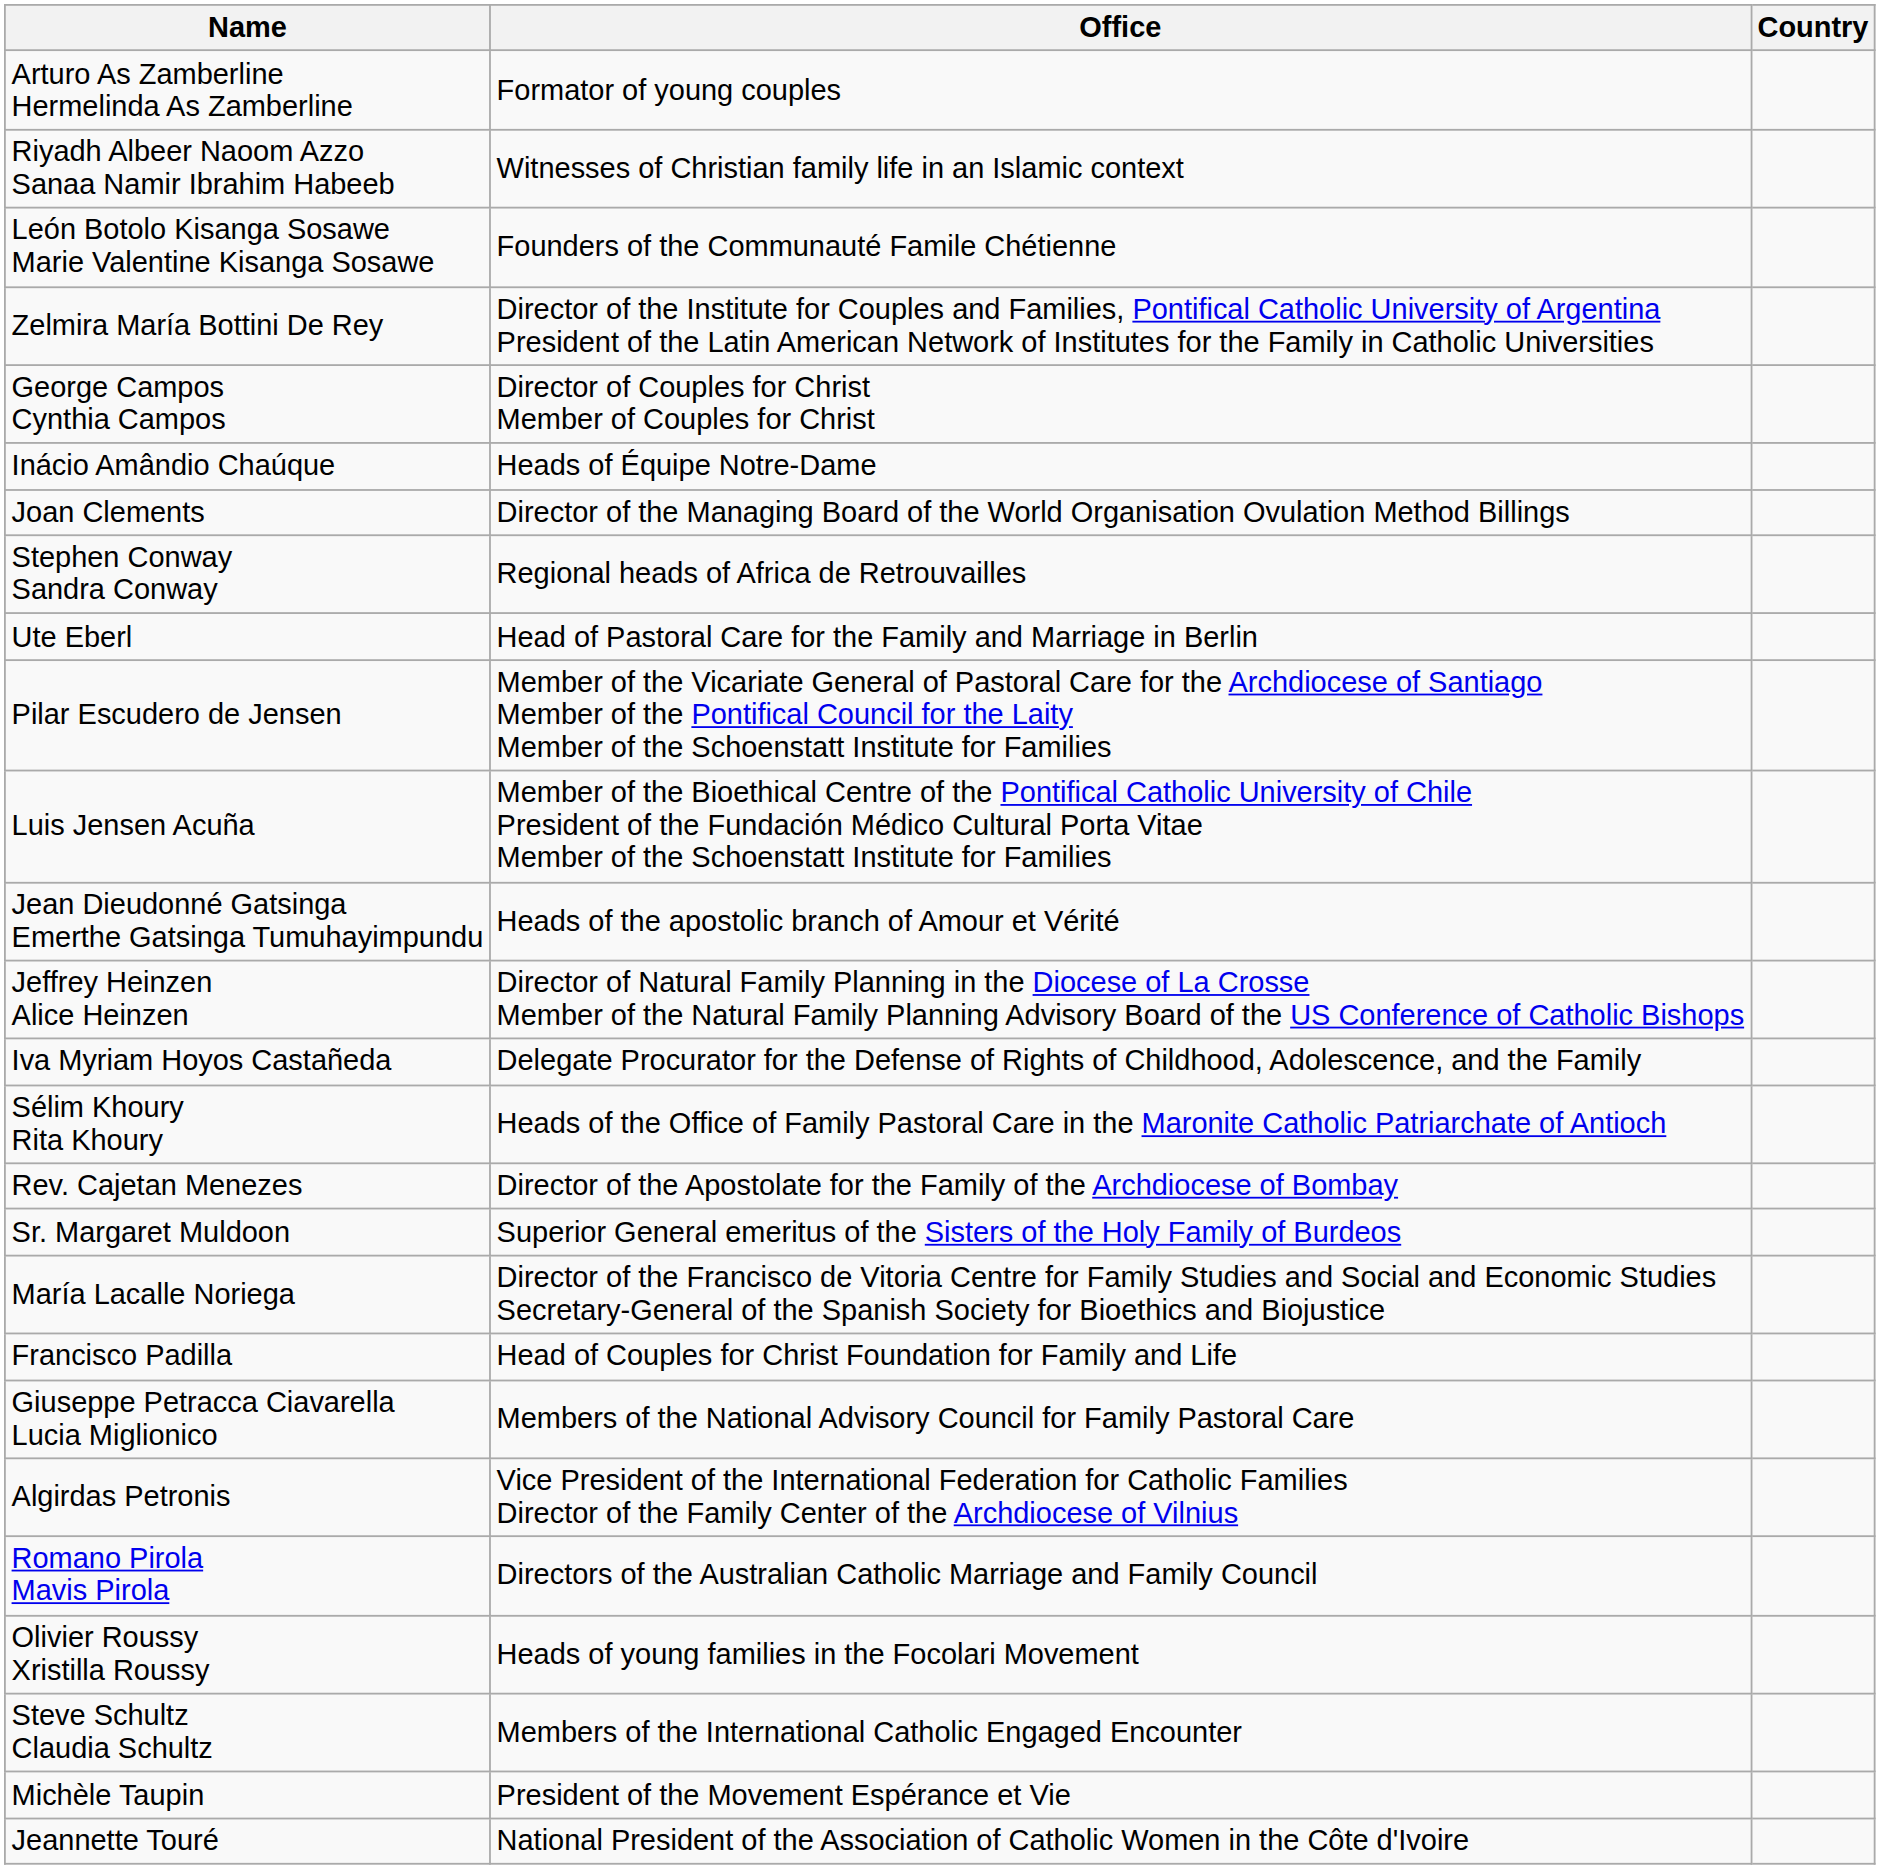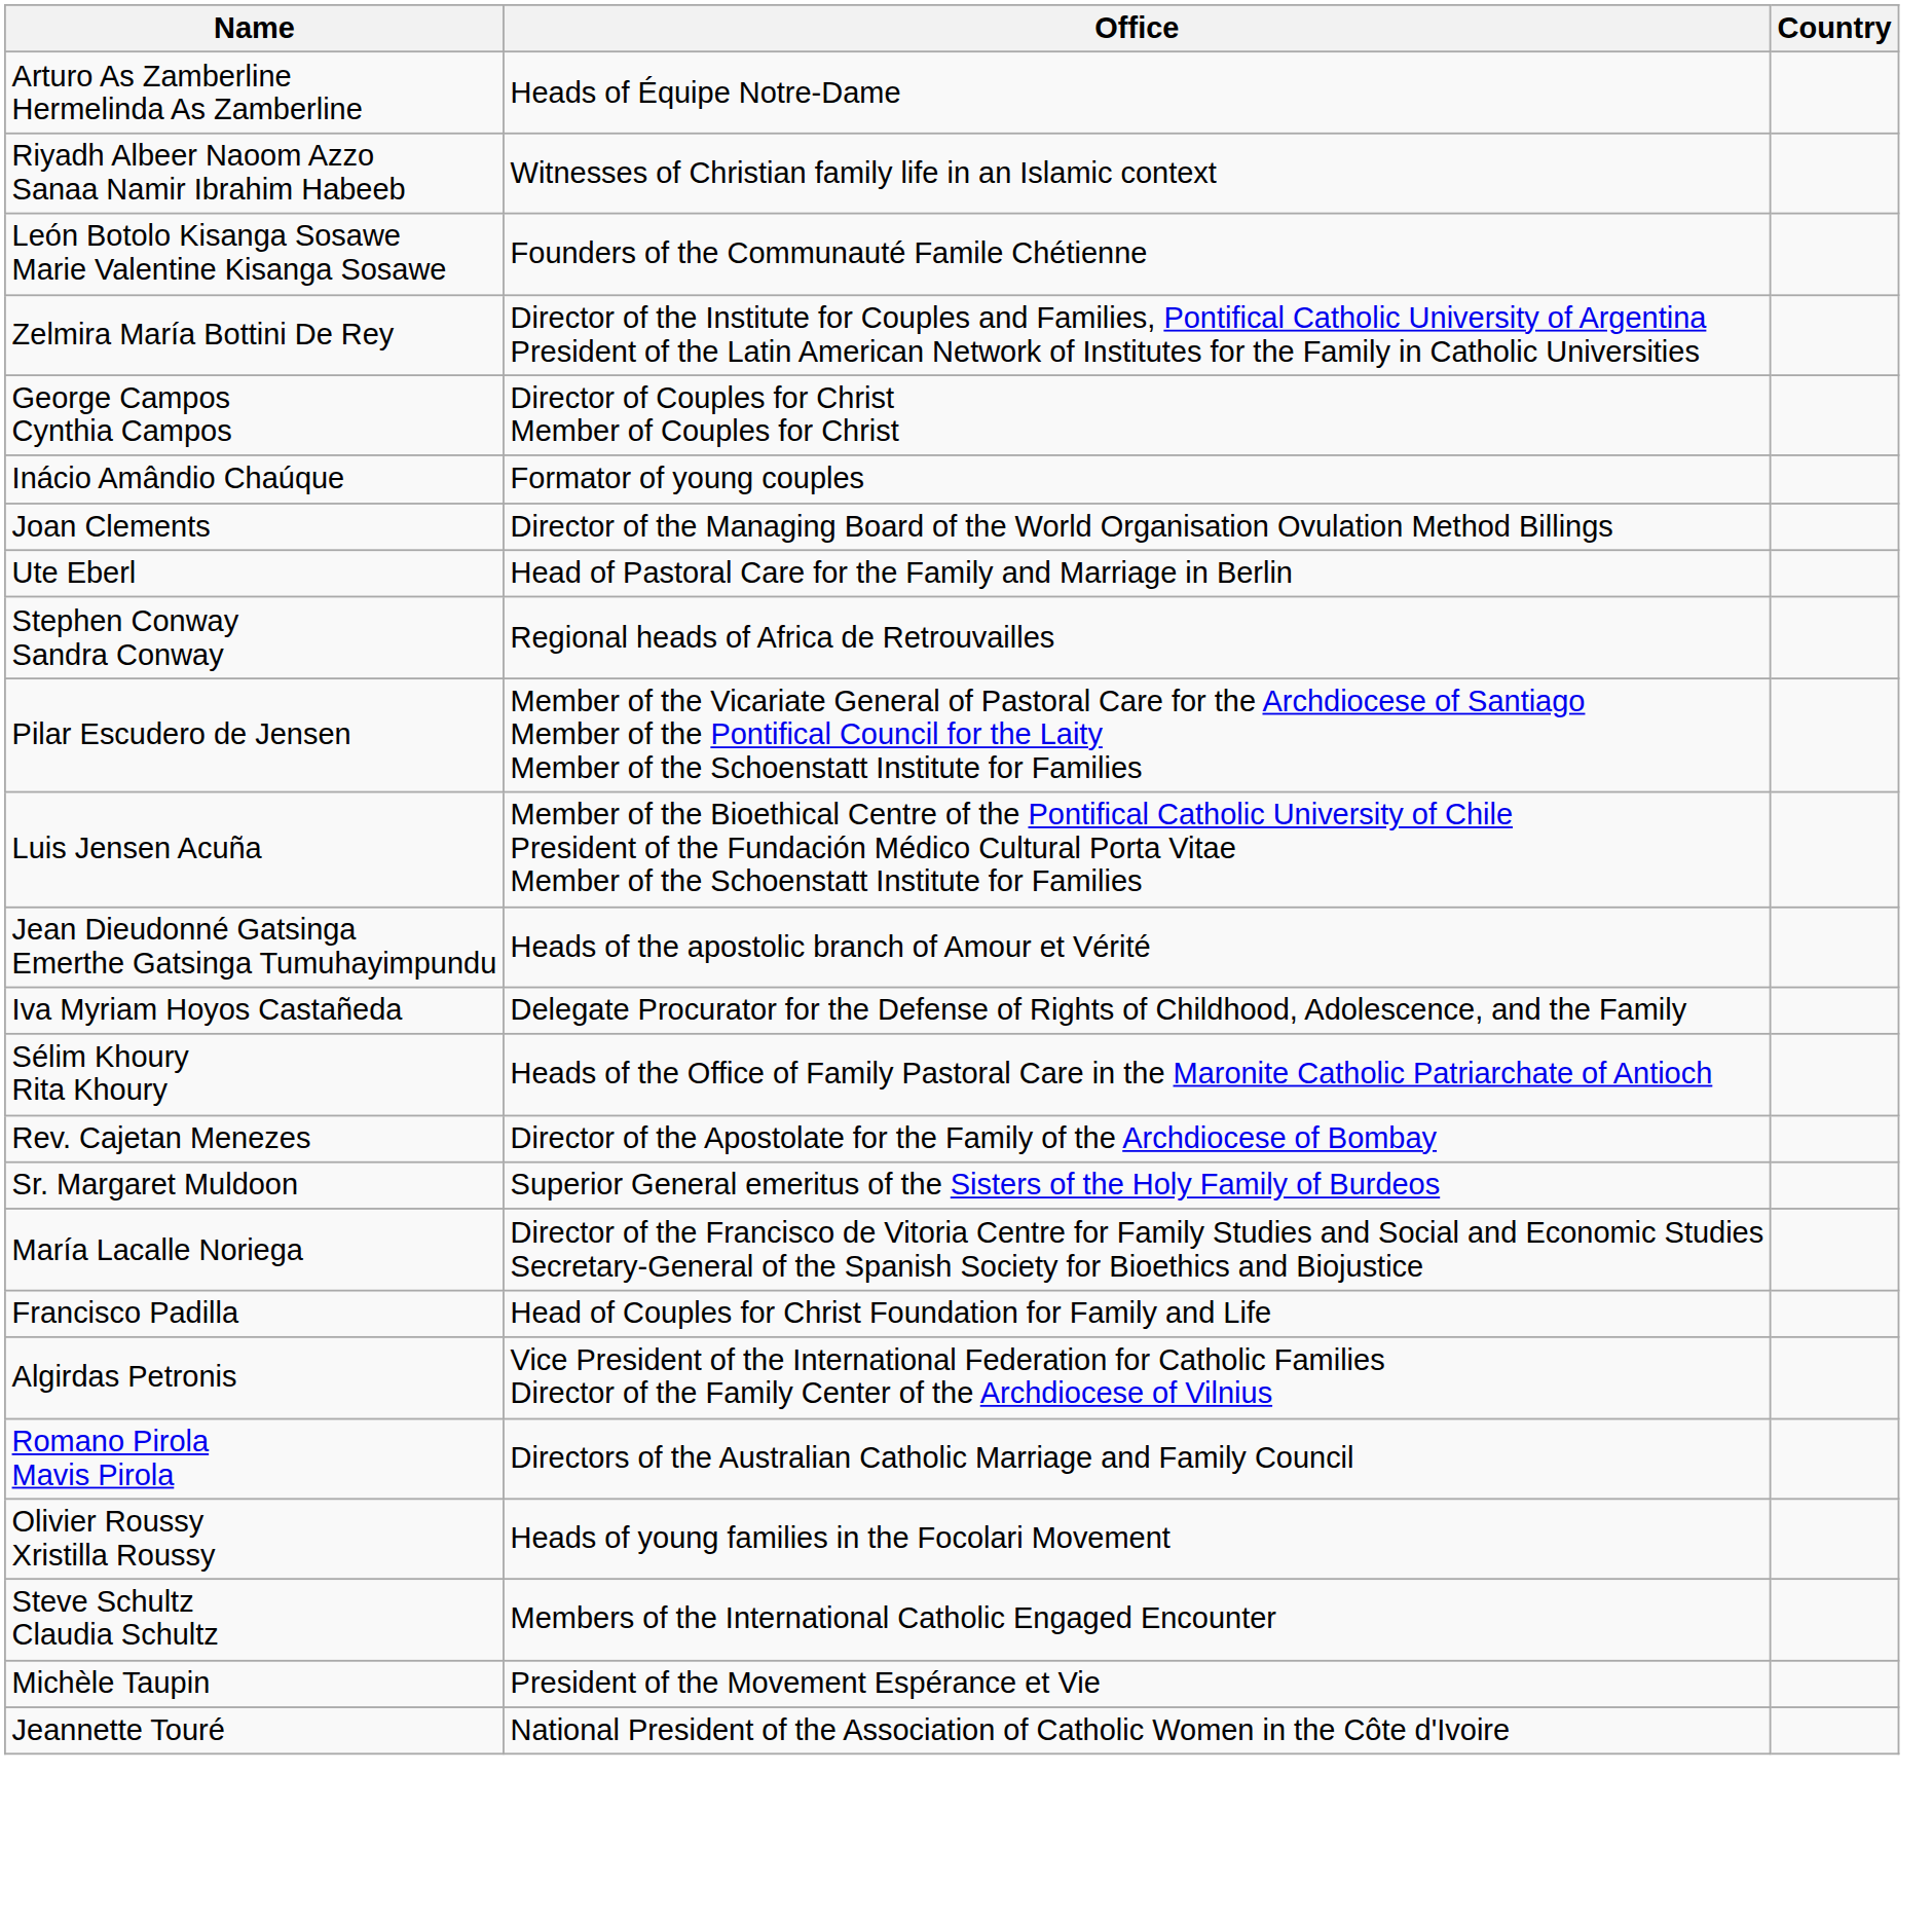 <table class="wikitable">
 <tr>
 <th>Name</th>
 <th>Office</th>
 <th>Country</th>
 </tr>
 <tr>
 <td>Arturo As Zamberline<br>Hermelinda As Zamberline</td>
-<td>Formator of young couples</td>
+<td>Heads of Équipe Notre-Dame</td>
 <td></td>
 </tr>
 <tr>
 <td>Riyadh Albeer Naoom Azzo<br>Sanaa Namir Ibrahim Habeeb</td>
 <td>Witnesses of Christian family life in an Islamic context</td>
 <td></td>
 </tr>
 <tr>
 <td>León Botolo Kisanga Sosawe<br>Marie Valentine Kisanga Sosawe</td>
 <td>Founders of the Communauté Famile Chétienne</td>
 <td></td>
 </tr>
 <tr>
 <td>Zelmira María Bottini De Rey</td>
 <td>Director of the Institute for Couples and Families, <a href='#'>Pontifical Catholic University of Argentina</a><br>President of the Latin American Network of Institutes for the Family in Catholic Universities</td>
 <td></td>
 </tr>
 <tr>
 <td>George Campos<br>Cynthia Campos</td>
 <td>Director of Couples for Christ<br>Member of Couples for Christ</td>
 <td></td>
 </tr>
 <tr>
 <td>Inácio Amândio Chaúque</td>
-<td>Heads of Équipe Notre-Dame</td>
+<td>Formator of young couples</td>
 <td></td>
 </tr>
 <tr>
 <td>Joan Clements</td>
 <td>Director of the Managing Board of the World Organisation Ovulation Method Billings</td>
 <td></td>
 </tr>
 <tr>
-<td>Stephen Conway<br>Sandra Conway</td>
-<td>Regional heads of Africa de Retrouvailles</td>
+<td>Ute Eberl</td>
+<td>Head of Pastoral Care for the Family and Marriage in Berlin</td>
 <td></td>
 </tr>
 <tr>
-<td>Ute Eberl</td>
-<td>Head of Pastoral Care for the Family and Marriage in Berlin</td>
+<td>Stephen Conway<br>Sandra Conway</td>
+<td>Regional heads of Africa de Retrouvailles</td>
 <td></td>
 </tr>
 <tr>
 <td>Pilar Escudero de Jensen</td>
 <td>Member of the Vicariate General of Pastoral Care for the <a href='#'>Archdiocese of Santiago</a><br>Member of the <a href='#'>Pontifical Council for the Laity</a><br>Member of the Schoenstatt Institute for Families</td>
 <td></td>
 </tr>
 <tr>
 <td>Luis Jensen Acuña</td>
 <td>Member of the Bioethical Centre of the <a href='#'>Pontifical Catholic University of Chile</a><br>President of the Fundación Médico Cultural Porta Vitae<br>Member of the Schoenstatt Institute for Families</td>
 <td></td>
 </tr>
 <tr>
 <td>Jean Dieudonné Gatsinga<br>Emerthe Gatsinga Tumuhayimpundu</td>
 <td>Heads of the apostolic branch of Amour et Vérité</td>
-<td></td>
-</tr>
-<tr>
-<td>Jeffrey Heinzen<br>Alice Heinzen</td>
-<td>Director of Natural Family Planning in the <a href='#'>Diocese of La Crosse</a><br>Member of the Natural Family Planning Advisory Board of the <a href='#'>US Conference of Catholic Bishops</a></td>
 <td></td>
 </tr>
 <tr>
 <td>Iva Myriam Hoyos Castañeda</td>
 <td>Delegate Procurator for the Defense of Rights of Childhood, Adolescence, and the Family</td>
 <td></td>
 </tr>
 <tr>
 <td>Sélim Khoury<br>Rita Khoury</td>
 <td>Heads of the Office of Family Pastoral Care in the <a href='#'>Maronite Catholic Patriarchate of Antioch</a></td>
 <td></td>
 </tr>
 <tr>
 <td>Rev. Cajetan Menezes</td>
 <td>Director of the Apostolate for the Family of the <a href='#'>Archdiocese of Bombay</a></td>
 <td></td>
 </tr>
 <tr>
 <td>Sr. Margaret Muldoon</td>
 <td>Superior General emeritus of the <a href='#'>Sisters of the Holy Family of Burdeos</a></td>
 <td></td>
 </tr>
 <tr>
 <td>María Lacalle Noriega</td>
 <td>Director of the Francisco de Vitoria Centre for Family Studies and Social and Economic Studies<br>Secretary-General of the Spanish Society for Bioethics and Biojustice</td>
 <td></td>
 </tr>
 <tr>
 <td>Francisco Padilla</td>
 <td>Head of Couples for Christ Foundation for Family and Life</td>
 <td></td>
 </tr>
 <tr>
-<td>Giuseppe Petracca Ciavarella<br>Lucia Miglionico</td>
-<td>Members of the National Advisory Council for Family Pastoral Care</td>
-<td></td>
-</tr>
-<tr>
 <td>Algirdas Petronis</td>
 <td>Vice President of the International Federation for Catholic Families<br>Director of the Family Center of the <a href='#'>Archdiocese of Vilnius</a></td>
 <td></td>
 </tr>
 <tr>
 <td><a href='#'>Romano Pirola</a><br><a href='#'>Mavis Pirola</a></td>
 <td>Directors of the Australian Catholic Marriage and Family Council</td>
 <td></td>
 </tr>
 <tr>
 <td>Olivier Roussy<br>Xristilla Roussy</td>
 <td>Heads of young families in the Focolari Movement</td>
 <td></td>
 </tr>
 <tr>
 <td>Steve Schultz<br>Claudia Schultz</td>
 <td>Members of the International Catholic Engaged Encounter</td>
 <td></td>
 </tr>
 <tr>
 <td>Michèle Taupin</td>
 <td>President of the Movement Espérance et Vie</td>
 <td></td>
 </tr>
 <tr>
 <td>Jeannette Touré</td>
 <td>National President of the Association of Catholic Women in the Côte d'Ivoire</td>
 <td></td>
 </tr>
 </table>
